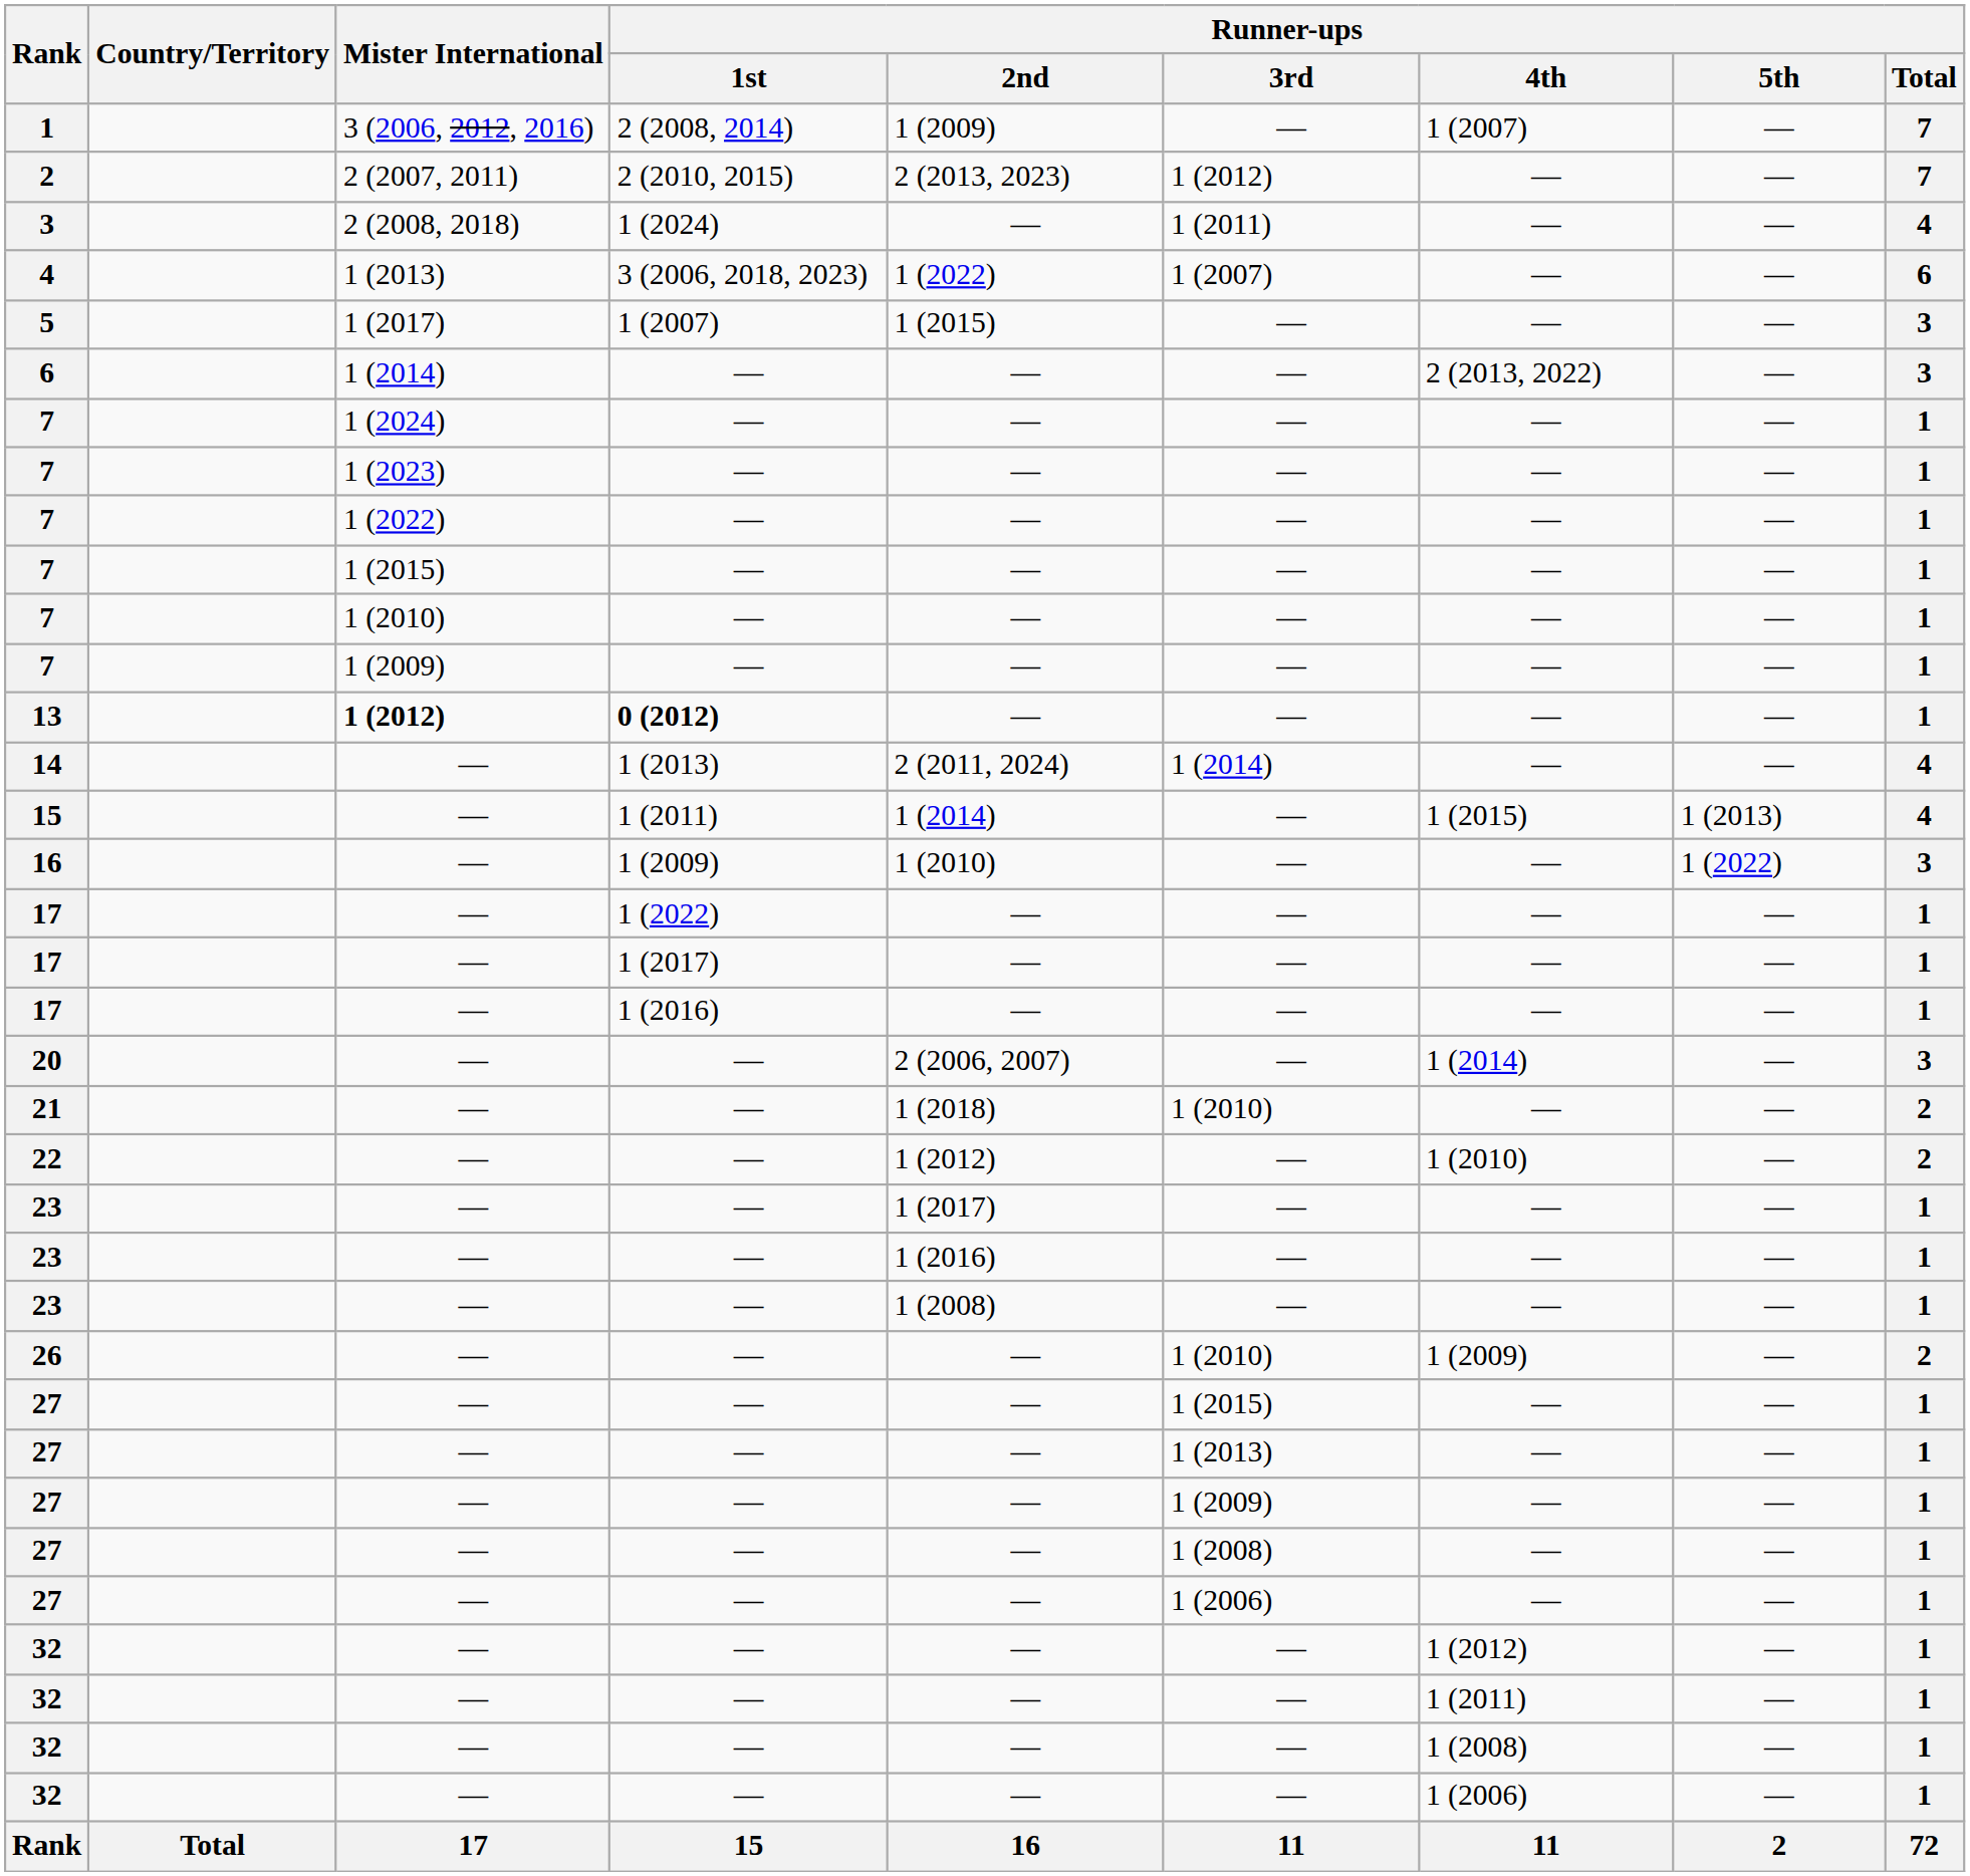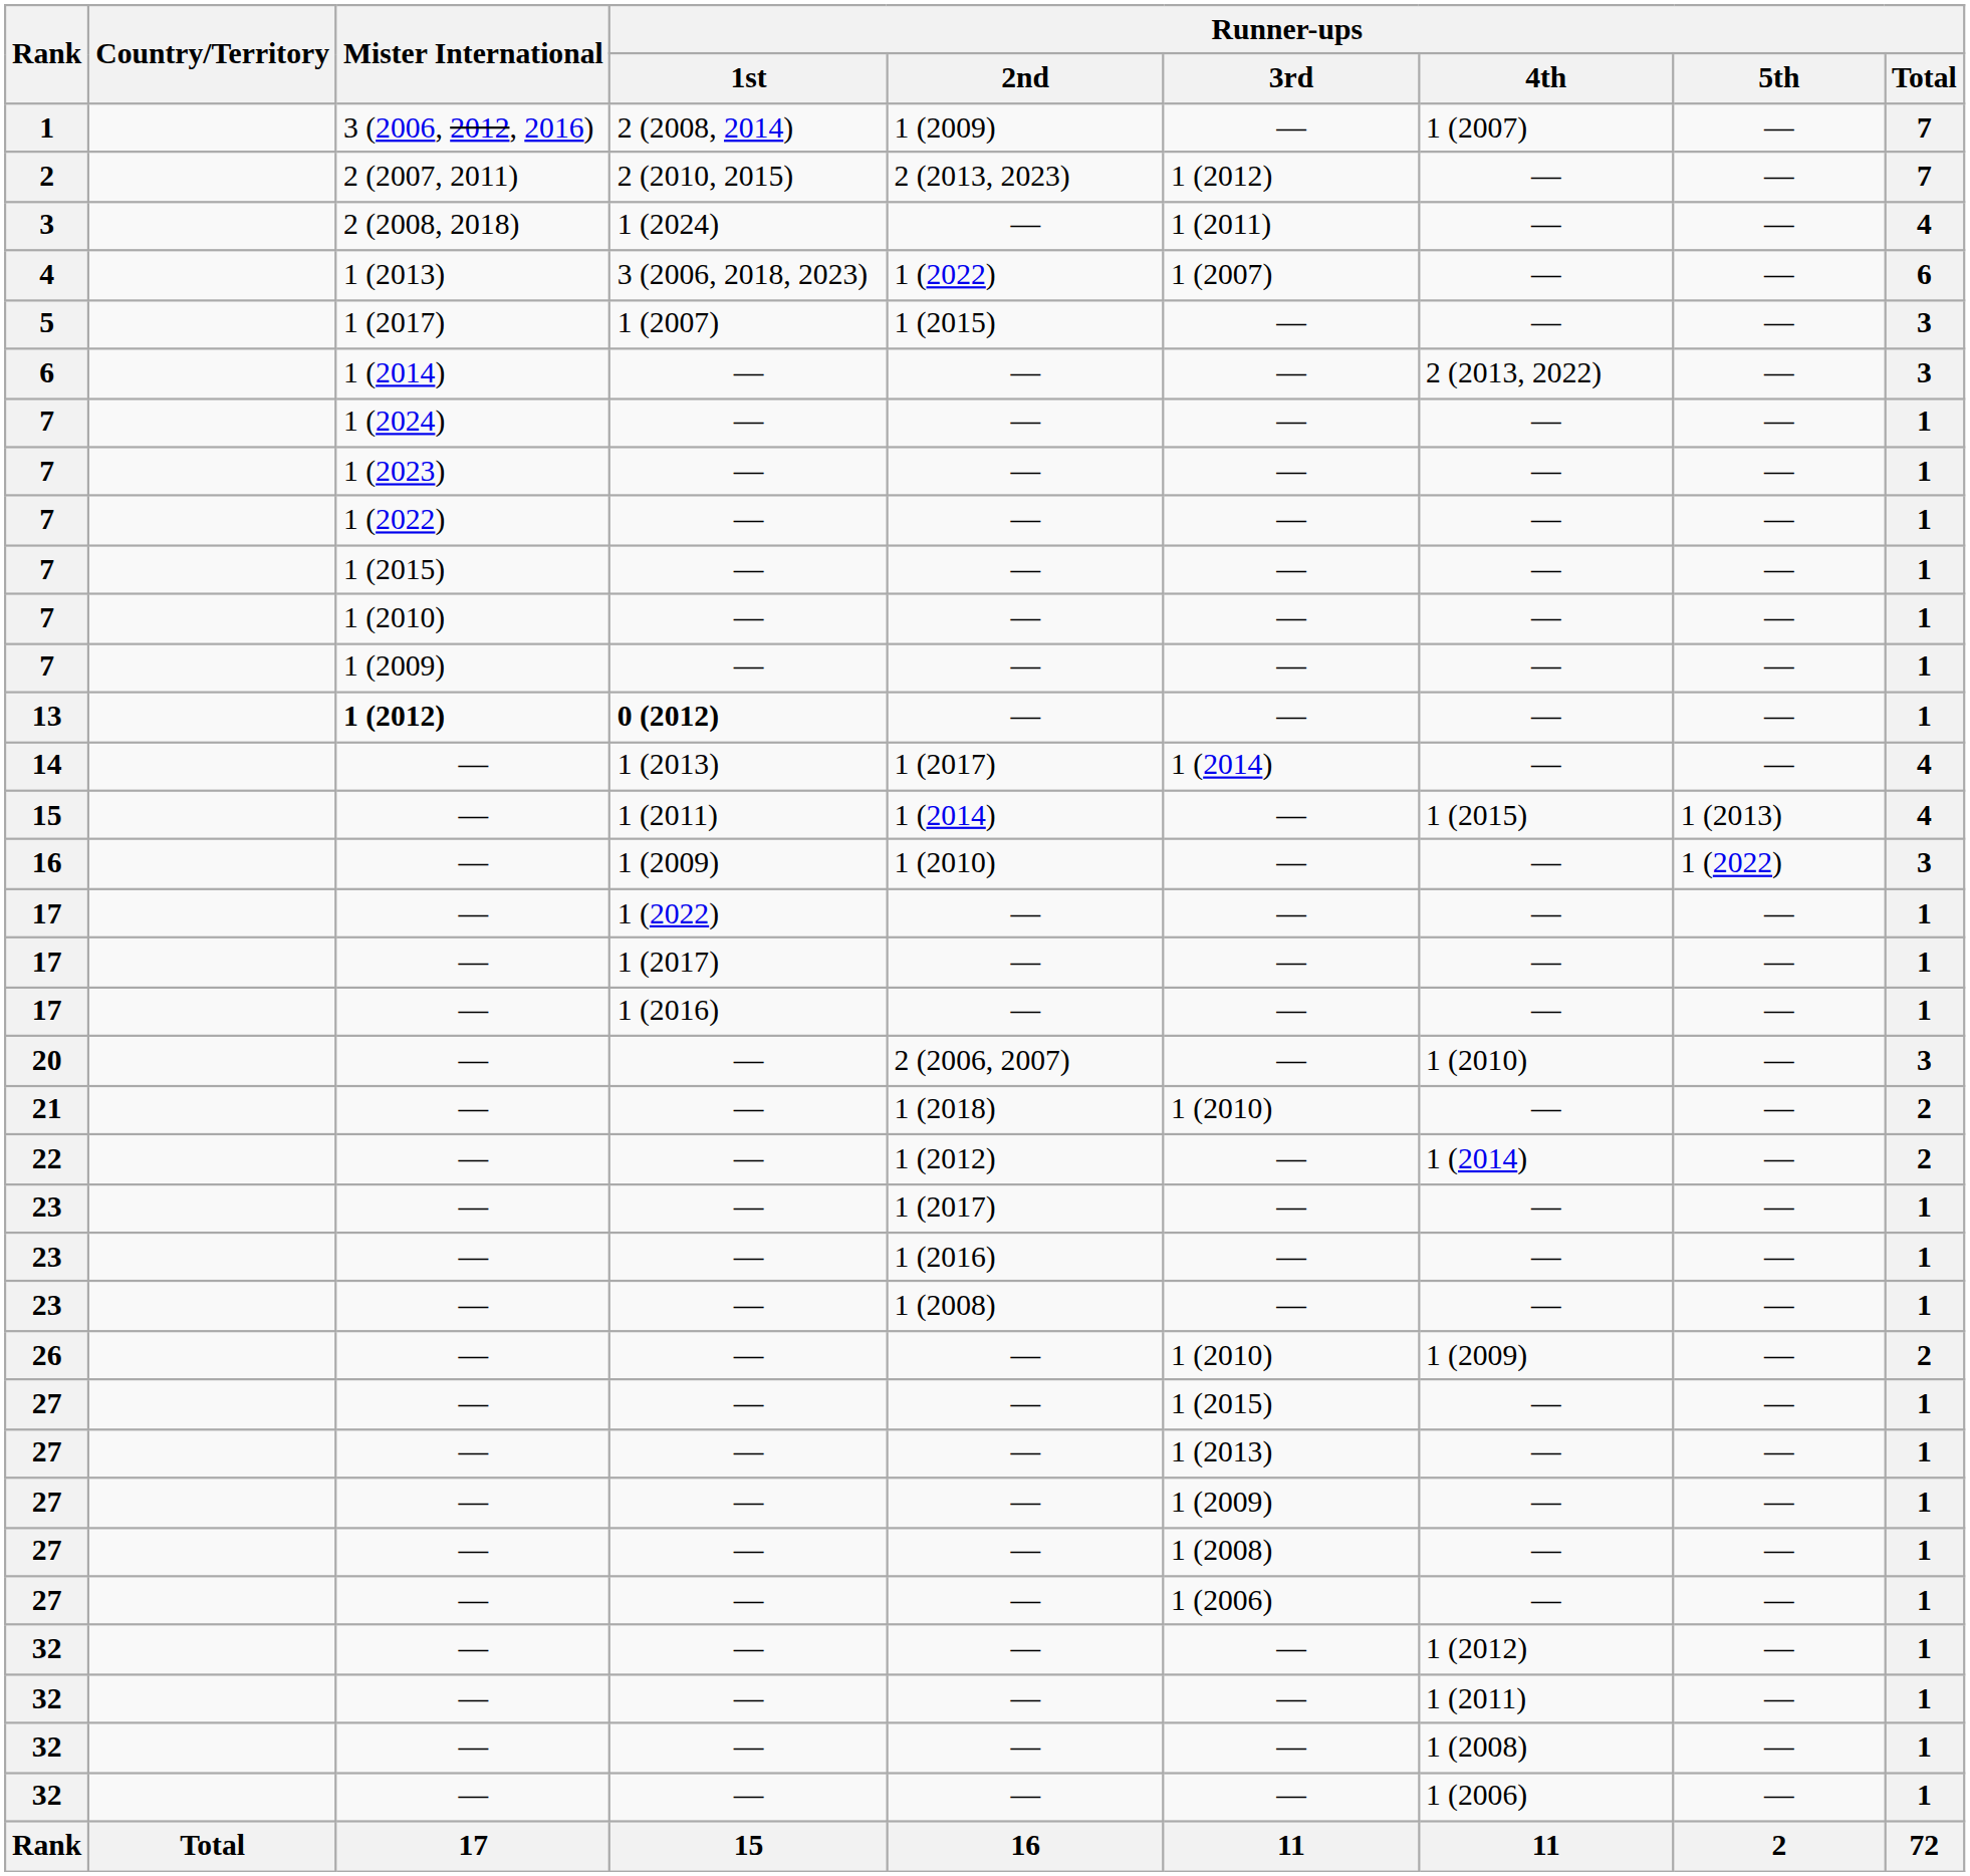 <table class="wikitable" style="font-size: 85%;">
 <tr>
 <th rowspan="2">Rank</th>
 <th rowspan="2">Country/Territory</th>
 <th rowspan="2">Mister International</th>
 <th colspan="6">Runner-ups</th>
 </tr>
 <tr>
 <th width="120">1st</th>
 <th width="120">2nd</th>
 <th width="110">3rd</th>
 <th width="110">4th</th>
 <th width="90">5th</th>
 <th>Total</th>
 </tr>
 <tr>
 <th>1</th>
 <td><strong></strong></td>
 <td>3 (<a href='#'>2006</a>, <s><a href='#'>2012</a></s>, <a href='#'>2016</a>)</td>
 <td>2 (2008, <a href='#'>2014</a>)</td>
 <td>1 (2009)</td>
 <td align="center">—</td>
 <td>1 (2007)</td>
 <td align="center">—</td>
 <th>7</th>
 </tr>
 <tr>
 <th>2</th>
 <td><strong></strong></td>
 <td>2 (2007, 2011)</td>
 <td>2 (2010, 2015)</td>
 <td>2 (2013, 2023)</td>
 <td>1 (2012)</td>
 <td align="center">—</td>
 <td align="center">—</td>
 <th>7</th>
 </tr>
 <tr>
 <th>3</th>
 <td><strong></strong></td>
 <td>2 (2008, 2018)</td>
 <td>1 (2024)</td>
 <td align="center">—</td>
 <td>1 (2011)</td>
 <td align="center">—</td>
 <td align="center">—</td>
 <th>4</th>
 </tr>
 <tr>
 <th>4</th>
 <td><strong></strong></td>
 <td>1 (2013)</td>
 <td>3 (2006, 2018, 2023)</td>
 <td>1 (<a href='#'>2022</a>)</td>
 <td>1 (2007)</td>
 <td align="center">—</td>
 <td align="center">—</td>
 <th>6</th>
 </tr>
 <tr>
 <th>5</th>
 <td><strong></strong></td>
 <td>1 (2017)</td>
 <td>1 (2007)</td>
 <td>1 (2015)</td>
 <td align="center">—</td>
 <td align="center">—</td>
 <td align="center">—</td>
 <th>3</th>
 </tr>
 <tr>
 <th>6</th>
 <td><strong></strong></td>
 <td>1 (<a href='#'>2014</a>)</td>
 <td align="center">—</td>
 <td align="center">—</td>
 <td align="center">—</td>
 <td>2 (2013, 2022)</td>
 <td align="center">—</td>
 <th>3</th>
 </tr>
 <tr>
 <th>7</th>
 <td><strong></strong></td>
 <td>1 (<a href='#'>2024</a>)</td>
 <td align="center">—</td>
 <td align="center">—</td>
 <td align="center">—</td>
 <td align="center">—</td>
 <td align="center">—</td>
 <th>1</th>
 </tr>
 <tr>
 <th>7</th>
 <td><strong></strong></td>
 <td>1 (<a href='#'>2023</a>)</td>
 <td align="center">—</td>
 <td align="center">—</td>
 <td align="center">—</td>
 <td align="center">—</td>
 <td align="center">—</td>
 <th>1</th>
 </tr>
 <tr>
 <th>7</th>
 <td><strong></strong></td>
 <td>1 (<a href='#'>2022</a>)</td>
 <td align="center">—</td>
 <td align="center">—</td>
 <td align="center">—</td>
 <td align="center">—</td>
 <td align="center">—</td>
 <th>1</th>
 </tr>
 <tr>
 <th>7</th>
 <td><strong></strong></td>
 <td>1 (2015)</td>
 <td align="center">—</td>
 <td align="center">—</td>
 <td align="center">—</td>
 <td align="center">—</td>
 <td align="center">—</td>
 <th>1</th>
 </tr>
 <tr>
 <th>7</th>
 <td><strong></strong></td>
 <td>1 (2010)</td>
 <td align="center">—</td>
 <td align="center">—</td>
 <td align="center">—</td>
 <td align="center">—</td>
 <td align="center">—</td>
 <th>1</th>
 </tr>
 <tr>
 <th>7</th>
 <td><strong></strong></td>
 <td>1 (2009)</td>
 <td align="center">—</td>
 <td align="center">—</td>
 <td align="center">—</td>
 <td align="center">—</td>
 <td align="center">—</td>
 <th>1</th>
 </tr>
 <tr>
 <th>13</th>
 <td><strong></strong></td>
 <td><strong>1 (2012)</strong></td>
 <td><strong>0 (2012)</strong></td>
 <td align="center">—</td>
 <td align="center">—</td>
 <td align="center">—</td>
 <td align="center">—</td>
 <th>1</th>
 </tr>
 <tr>
 <th>14</th>
 <td><strong></strong></td>
 <td align="center">—</td>
 <td>1 (2013)</td>
-<td>2 (2011, 2024)</td>
+<td>1 (2017)</td>
 <td>1 (<a href='#'>2014</a>)</td>
 <td align="center">—</td>
 <td align="center">—</td>
 <th>4</th>
 </tr>
 <tr>
 <th>15</th>
 <td><strong></strong></td>
 <td align="center">—</td>
 <td>1 (2011)</td>
 <td>1 (<a href='#'>2014</a>)</td>
 <td align="center">—</td>
 <td>1 (2015)</td>
 <td>1 (2013)</td>
 <th>4</th>
 </tr>
 <tr>
 <th>16</th>
 <td><strong></strong></td>
 <td align="center">—</td>
 <td>1 (2009)</td>
 <td>1 (2010)</td>
 <td align="center">—</td>
 <td align="center">—</td>
 <td>1 (<a href='#'>2022</a>)</td>
 <th>3</th>
 </tr>
 <tr>
 <th>17</th>
 <td><strong></strong></td>
 <td align="center">—</td>
 <td>1 (<a href='#'>2022</a>)</td>
 <td align="center">—</td>
 <td align="center">—</td>
 <td align="center">—</td>
 <td align="center">—</td>
 <th>1</th>
 </tr>
 <tr>
 <th>17</th>
 <td><strong></strong></td>
 <td align="center">—</td>
 <td>1 (2017)</td>
 <td align="center">—</td>
 <td align="center">—</td>
 <td align="center">—</td>
 <td align="center">—</td>
 <th>1</th>
 </tr>
 <tr>
 <th>17</th>
 <td><strong></strong></td>
 <td align="center">—</td>
 <td>1 (2016)</td>
 <td align="center">—</td>
 <td align="center">—</td>
 <td align="center">—</td>
 <td align="center">—</td>
 <th>1</th>
 </tr>
 <tr>
 <th>20</th>
 <td><strong></strong></td>
 <td align="center">—</td>
 <td align="center">—</td>
 <td>2 (2006, 2007)</td>
 <td align="center">—</td>
-<td>1 (<a href='#'>2014</a>)</td>
+<td>1 (2010)</td>
 <td align="center">—</td>
 <th>3</th>
 </tr>
 <tr>
 <th>21</th>
 <td><strong></strong></td>
 <td align="center">—</td>
 <td align="center">—</td>
 <td>1 (2018)</td>
 <td>1 (2010)</td>
 <td align="center">—</td>
 <td align="center">—</td>
 <th>2</th>
 </tr>
 <tr>
 <th>22</th>
 <td><strong></strong></td>
 <td align="center">—</td>
 <td align="center">—</td>
 <td>1 (2012)</td>
 <td align="center">—</td>
-<td>1 (2010)</td>
+<td>1 (<a href='#'>2014</a>)</td>
 <td align="center">—</td>
 <th>2</th>
 </tr>
 <tr>
 <th>23</th>
 <td><strong></strong></td>
 <td align="center">—</td>
 <td align="center">—</td>
 <td>1 (2017)</td>
 <td align="center">—</td>
 <td align="center">—</td>
 <td align="center">—</td>
 <th>1</th>
 </tr>
 <tr>
 <th>23</th>
 <td><strong></strong></td>
 <td align="center">—</td>
 <td align="center">—</td>
 <td>1 (2016)</td>
 <td align="center">—</td>
 <td align="center">—</td>
 <td align="center">—</td>
 <th>1</th>
 </tr>
 <tr>
 <th>23</th>
 <td><strong></strong></td>
 <td align="center">—</td>
 <td align="center">—</td>
 <td>1 (2008)</td>
 <td align="center">—</td>
 <td align="center">—</td>
 <td align="center">—</td>
 <th>1</th>
 </tr>
 <tr>
 <th>26</th>
 <td><strong></strong></td>
 <td align="center">—</td>
 <td align="center">—</td>
 <td align="center">—</td>
 <td>1 (2010)</td>
 <td>1 (2009)</td>
 <td align="center">—</td>
 <th>2</th>
 </tr>
 <tr>
 <th>27</th>
 <td><strong></strong></td>
 <td align="center">—</td>
 <td align="center">—</td>
 <td align="center">—</td>
 <td>1 (2015)</td>
 <td align="center">—</td>
 <td align="center">—</td>
 <th>1</th>
 </tr>
 <tr>
 <th>27</th>
 <td><strong></strong></td>
 <td align="center">—</td>
 <td align="center">—</td>
 <td align="center">—</td>
 <td>1 (2013)</td>
 <td align="center">—</td>
 <td align="center">—</td>
 <th>1</th>
 </tr>
 <tr>
 <th>27</th>
 <td><strong></strong></td>
 <td align="center">—</td>
 <td align="center">—</td>
 <td align="center">—</td>
 <td>1 (2009)</td>
 <td align="center">—</td>
 <td align="center">—</td>
 <th>1</th>
 </tr>
 <tr>
 <th>27</th>
 <td><strong></strong></td>
 <td align="center">—</td>
 <td align="center">—</td>
 <td align="center">—</td>
 <td>1 (2008)</td>
 <td align="center">—</td>
 <td align="center">—</td>
 <th>1</th>
 </tr>
 <tr>
 <th>27</th>
 <td><strong></strong></td>
 <td align="center">—</td>
 <td align="center">—</td>
 <td align="center">—</td>
 <td>1 (2006)</td>
 <td align="center">—</td>
 <td align="center">—</td>
 <th>1</th>
 </tr>
 <tr>
 <th>32</th>
 <td><strong></strong></td>
 <td align="center">—</td>
 <td align="center">—</td>
 <td align="center">—</td>
 <td align="center">—</td>
 <td>1 (2012)</td>
 <td align="center">—</td>
 <th>1</th>
 </tr>
 <tr>
 <th>32</th>
 <td><strong></strong></td>
 <td align="center">—</td>
 <td align="center">—</td>
 <td align="center">—</td>
 <td align="center">—</td>
 <td>1 (2011)</td>
 <td align="center">—</td>
 <th>1</th>
 </tr>
 <tr>
 <th>32</th>
 <td><strong></strong></td>
 <td align="center">—</td>
 <td align="center">—</td>
 <td align="center">—</td>
 <td align="center">—</td>
 <td>1 (2008)</td>
 <td align="center">—</td>
 <th>1</th>
 </tr>
 <tr>
 <th>32</th>
 <td><strong></strong></td>
 <td align="center">—</td>
 <td align="center">—</td>
 <td align="center">—</td>
 <td align="center">—</td>
 <td>1 (2006)</td>
 <td align="center">—</td>
 <th>1</th>
 </tr>
 <tr>
 <th>Rank</th>
 <th>Total</th>
 <th>17</th>
 <th>15</th>
 <th>16</th>
 <th>11</th>
 <th>11</th>
 <th>2</th>
 <th>72</th>
 </tr>
 </table>
